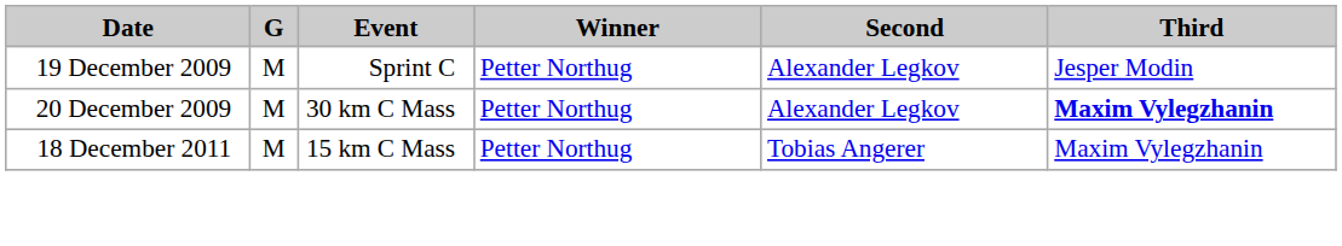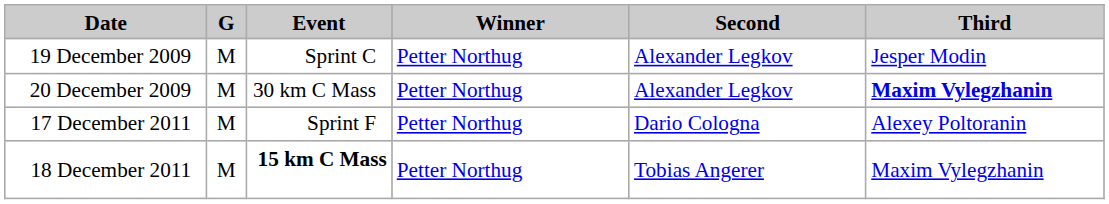 <table class="wikitable plainrowheaders" style="background:#fff; font-size:83%; line-height:15px; border:grey solid 1px; border-collapse:collapse;">
 <tr style="background:#ccc; text-align:center;">
 <th style="background:#ccc;" width="120">Date</th>
 <th style="background:#ccc;" width="18">G</th>
 <th style="background:#ccc;" width="85">Event</th>
 <th style="background:#ccc;" width="142">Winner</th>
 <th style="background:#ccc;" width="142">Second</th>
 <th style="background:#ccc;" width="142">Third</th>
 </tr>
 <tr>
 <td align=right>19 December 2009  </td>
 <td align=center>M</td>
 <td align=right>Sprint C  </td>
 <td> <a href='#'>Petter Northug</a></td>
 <td> <a href='#'>Alexander Legkov</a></td>
 <td> <a href='#'>Jesper Modin</a></td>
 </tr>
 <tr>
 <td align=right>20 December 2009  </td>
 <td align=center>M</td>
 <td align=right>30 km C Mass  </td>
 <td> <a href='#'>Petter Northug</a></td>
 <td> <a href='#'>Alexander Legkov</a></td>
 <td><strong> <a href='#'>Maxim Vylegzhanin</a></strong></td>
 </tr>
 <tr>
+<td align=right>17 December 2011  </td>
+<td align=center>M</td>
+<td align=right>Sprint F  </td>
+<td> <a href='#'>Petter Northug</a></td>
+<td> <a href='#'>Dario Cologna</a></td>
+<td> <a href='#'>Alexey Poltoranin</a></td>
+</tr>
+<tr>
 <td align=right>18 December 2011  </td>
 <td align=center>M</td>
-<td align=right>15 km C Mass  </td>
+<td align=right><strong>15 km C Mass  </strong></td>
 <td> <a href='#'>Petter Northug</a></td>
 <td> <a href='#'>Tobias Angerer</a></td>
 <td> <a href='#'>Maxim Vylegzhanin</a></td>
 </tr>
 </table>
